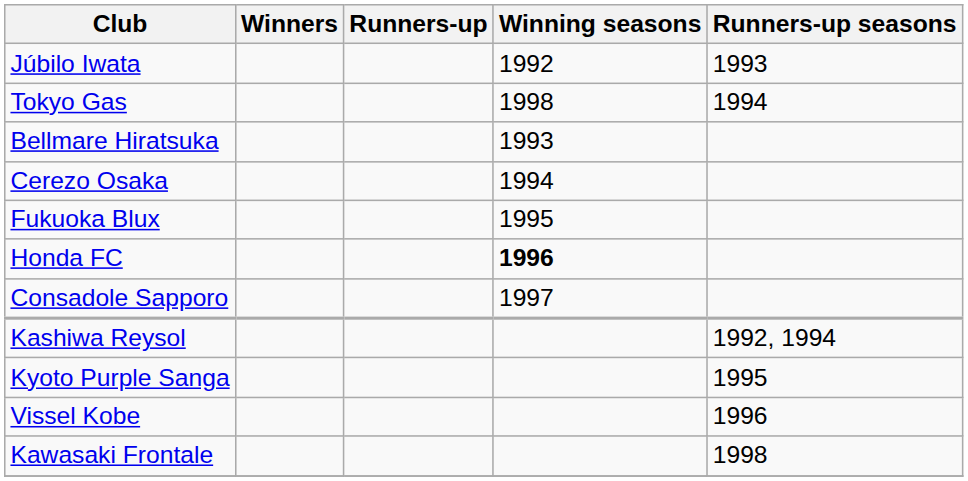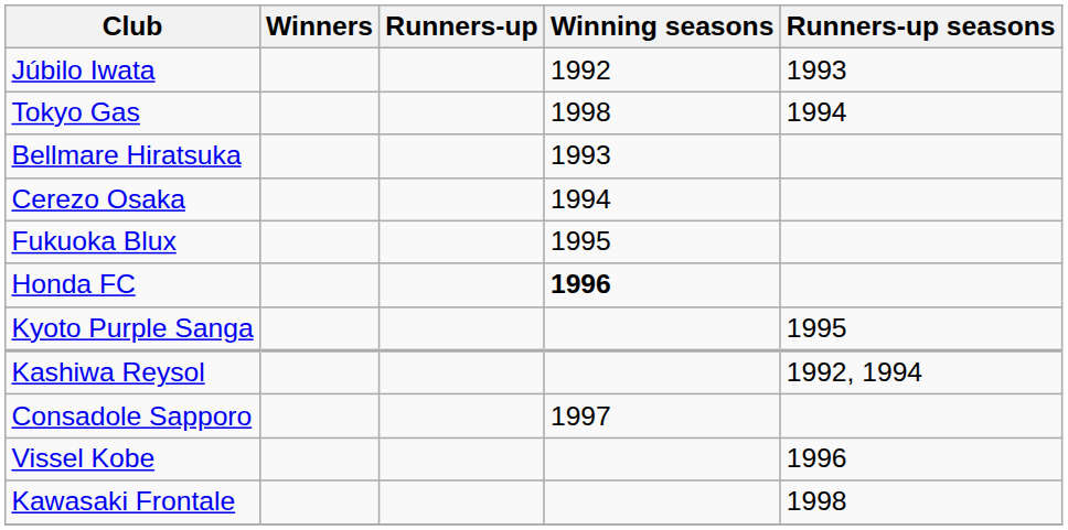 <table class="wikitable">
 <tr>
 <th>Club</th>
 <th>Winners</th>
 <th>Runners-up</th>
 <th>Winning seasons</th>
 <th>Runners-up seasons</th>
 </tr>
 <tr>
 <td><a href='#'>Júbilo Iwata</a></td>
 <td></td>
 <td></td>
 <td>1992</td>
 <td>1993</td>
 </tr>
 <tr>
 <td><a href='#'>Tokyo Gas</a></td>
 <td></td>
 <td></td>
 <td>1998</td>
 <td>1994</td>
 </tr>
 <tr>
 <td><a href='#'>Bellmare Hiratsuka</a></td>
 <td></td>
 <td></td>
 <td>1993</td>
 <td></td>
 </tr>
 <tr>
 <td><a href='#'>Cerezo Osaka</a></td>
 <td></td>
 <td></td>
 <td>1994</td>
 <td></td>
 </tr>
 <tr>
 <td><a href='#'>Fukuoka Blux</a></td>
 <td></td>
 <td></td>
 <td>1995</td>
 <td></td>
 </tr>
 <tr>
 <td><a href='#'>Honda FC</a></td>
 <td></td>
 <td></td>
 <td><strong>1996</strong></td>
 <td></td>
 </tr>
 <tr>
-<td><a href='#'>Consadole Sapporo</a></td>
+<td><a href='#'>Kyoto Purple Sanga</a></td>
 <td></td>
 <td></td>
-<td>1997</td>
 <td></td>
+<td>1995</td>
 </tr>
 <tr>
 <td style="border-top-width: 2px;"><a href='#'>Kashiwa Reysol</a></td>
 <td style="border-top-width: 2px;"></td>
 <td style="border-top-width: 2px;"></td>
 <td style="border-top-width: 2px;"></td>
 <td style="border-top-width: 2px;">1992, 1994</td>
 </tr>
 <tr>
-<td><a href='#'>Kyoto Purple Sanga</a></td>
+<td><a href='#'>Consadole Sapporo</a></td>
 <td></td>
 <td></td>
+<td>1997</td>
 <td></td>
-<td>1995</td>
 </tr>
 <tr>
 <td><a href='#'>Vissel Kobe</a></td>
 <td></td>
 <td></td>
 <td></td>
 <td>1996</td>
 </tr>
 <tr>
 <td><a href='#'>Kawasaki Frontale</a></td>
 <td></td>
 <td></td>
 <td></td>
 <td>1998</td>
 </tr>
 <tr>
 </tr>
 </table>
